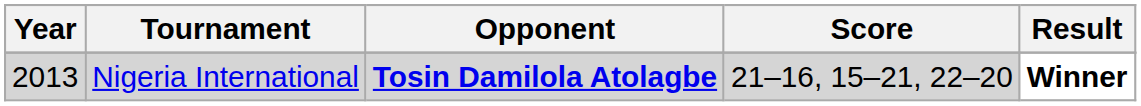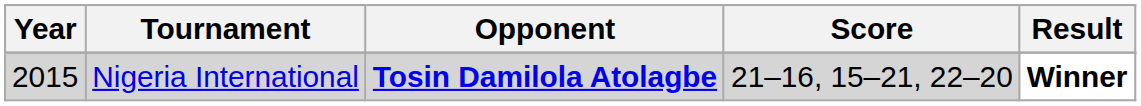 <table class="sortable wikitable" style="font-size: 90%;">
 <tr>
 <th>Year</th>
 <th>Tournament</th>
 <th>Opponent</th>
 <th>Score</th>
 <th>Result</th>
 </tr>
 <tr>
 </tr>
 <tr style="background:#D5D5D5">
-<td align="center">2013</td>
+<td align="center">2015</td>
 <td align="left"><a href='#'>Nigeria International</a></td>
 <td align="left"><strong> <a href='#'>Tosin Damilola Atolagbe</a></strong></td>
 <td align="left">21–16, 15–21, 22–20</td>
 <td style="text-align:left; background:white"> <strong>Winner</strong></td>
 </tr>
 </table>
